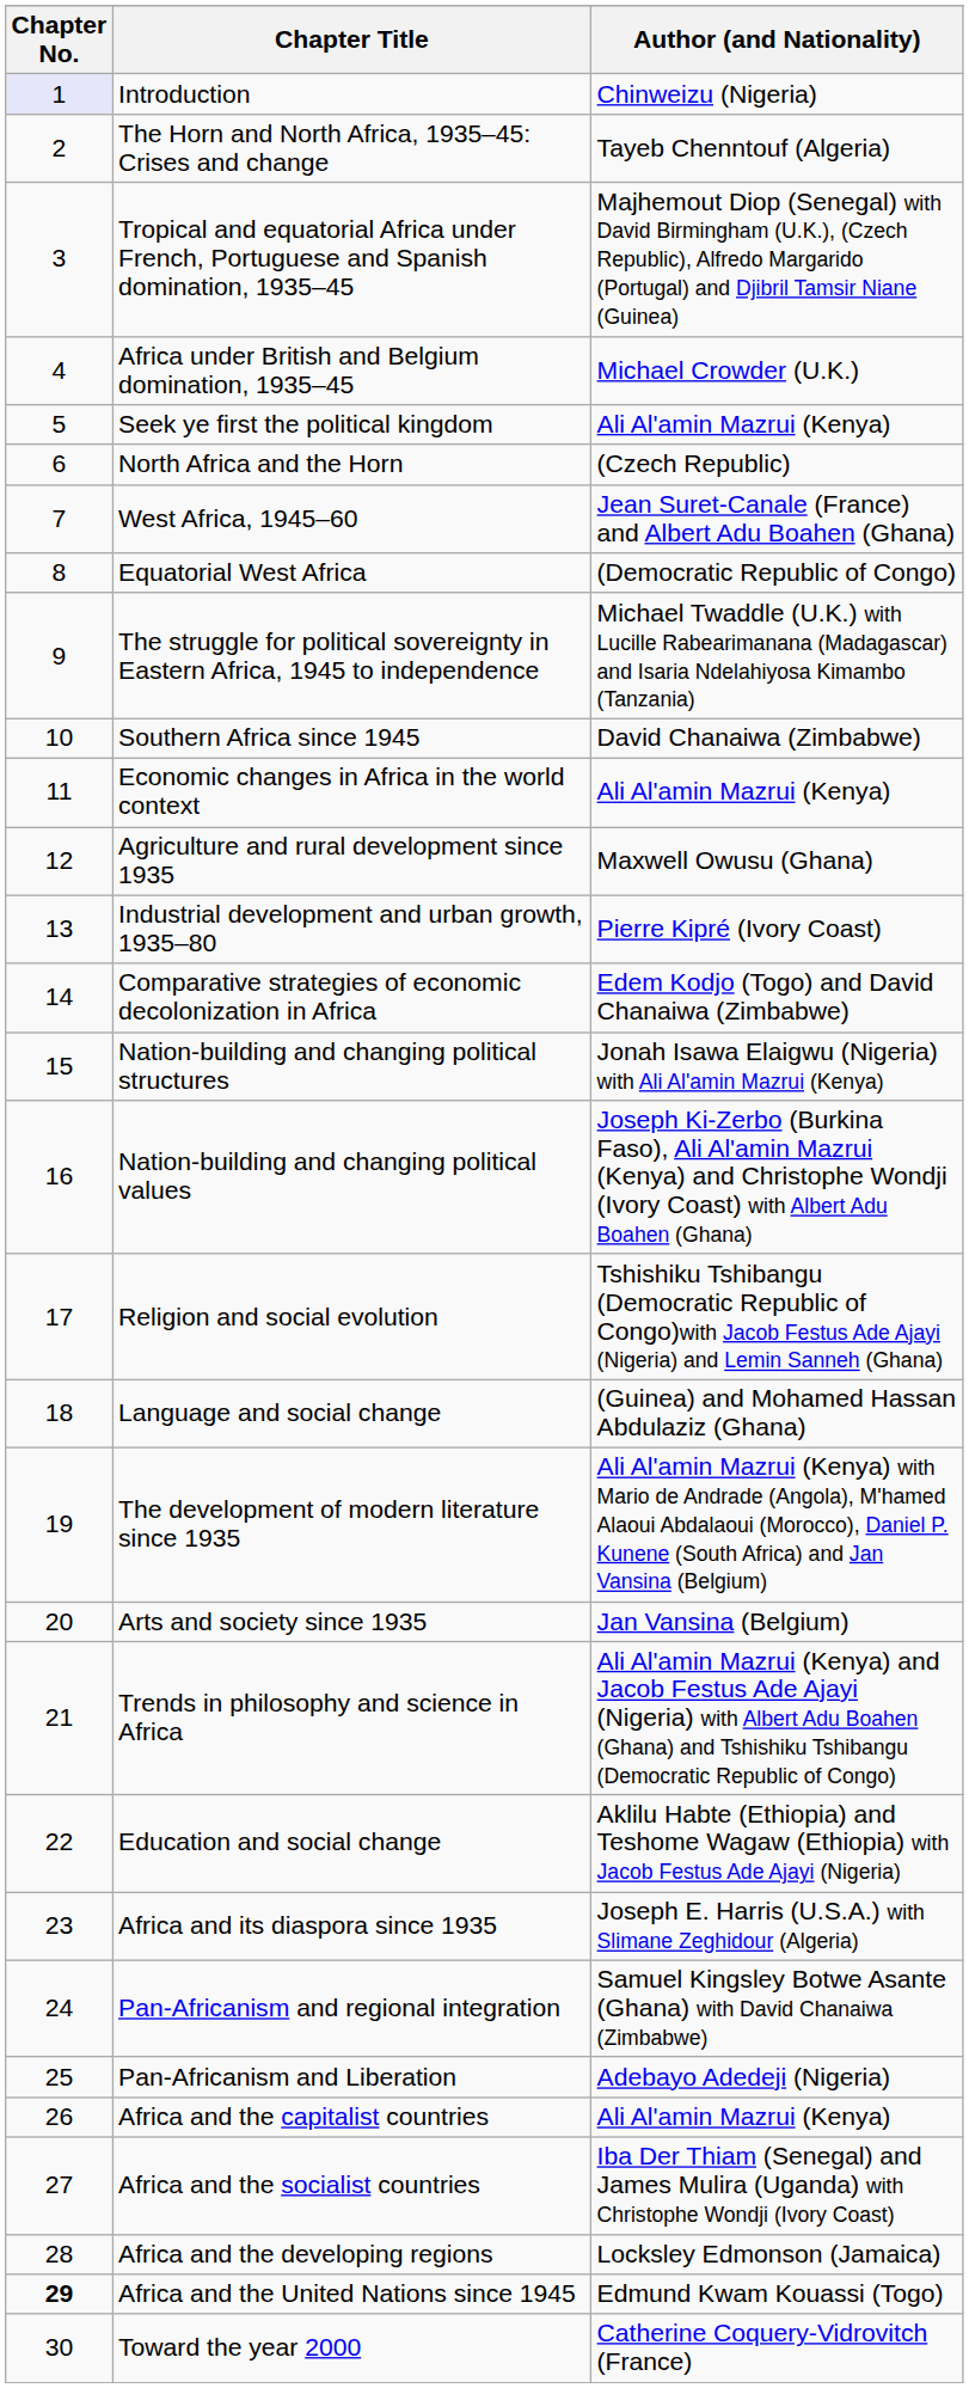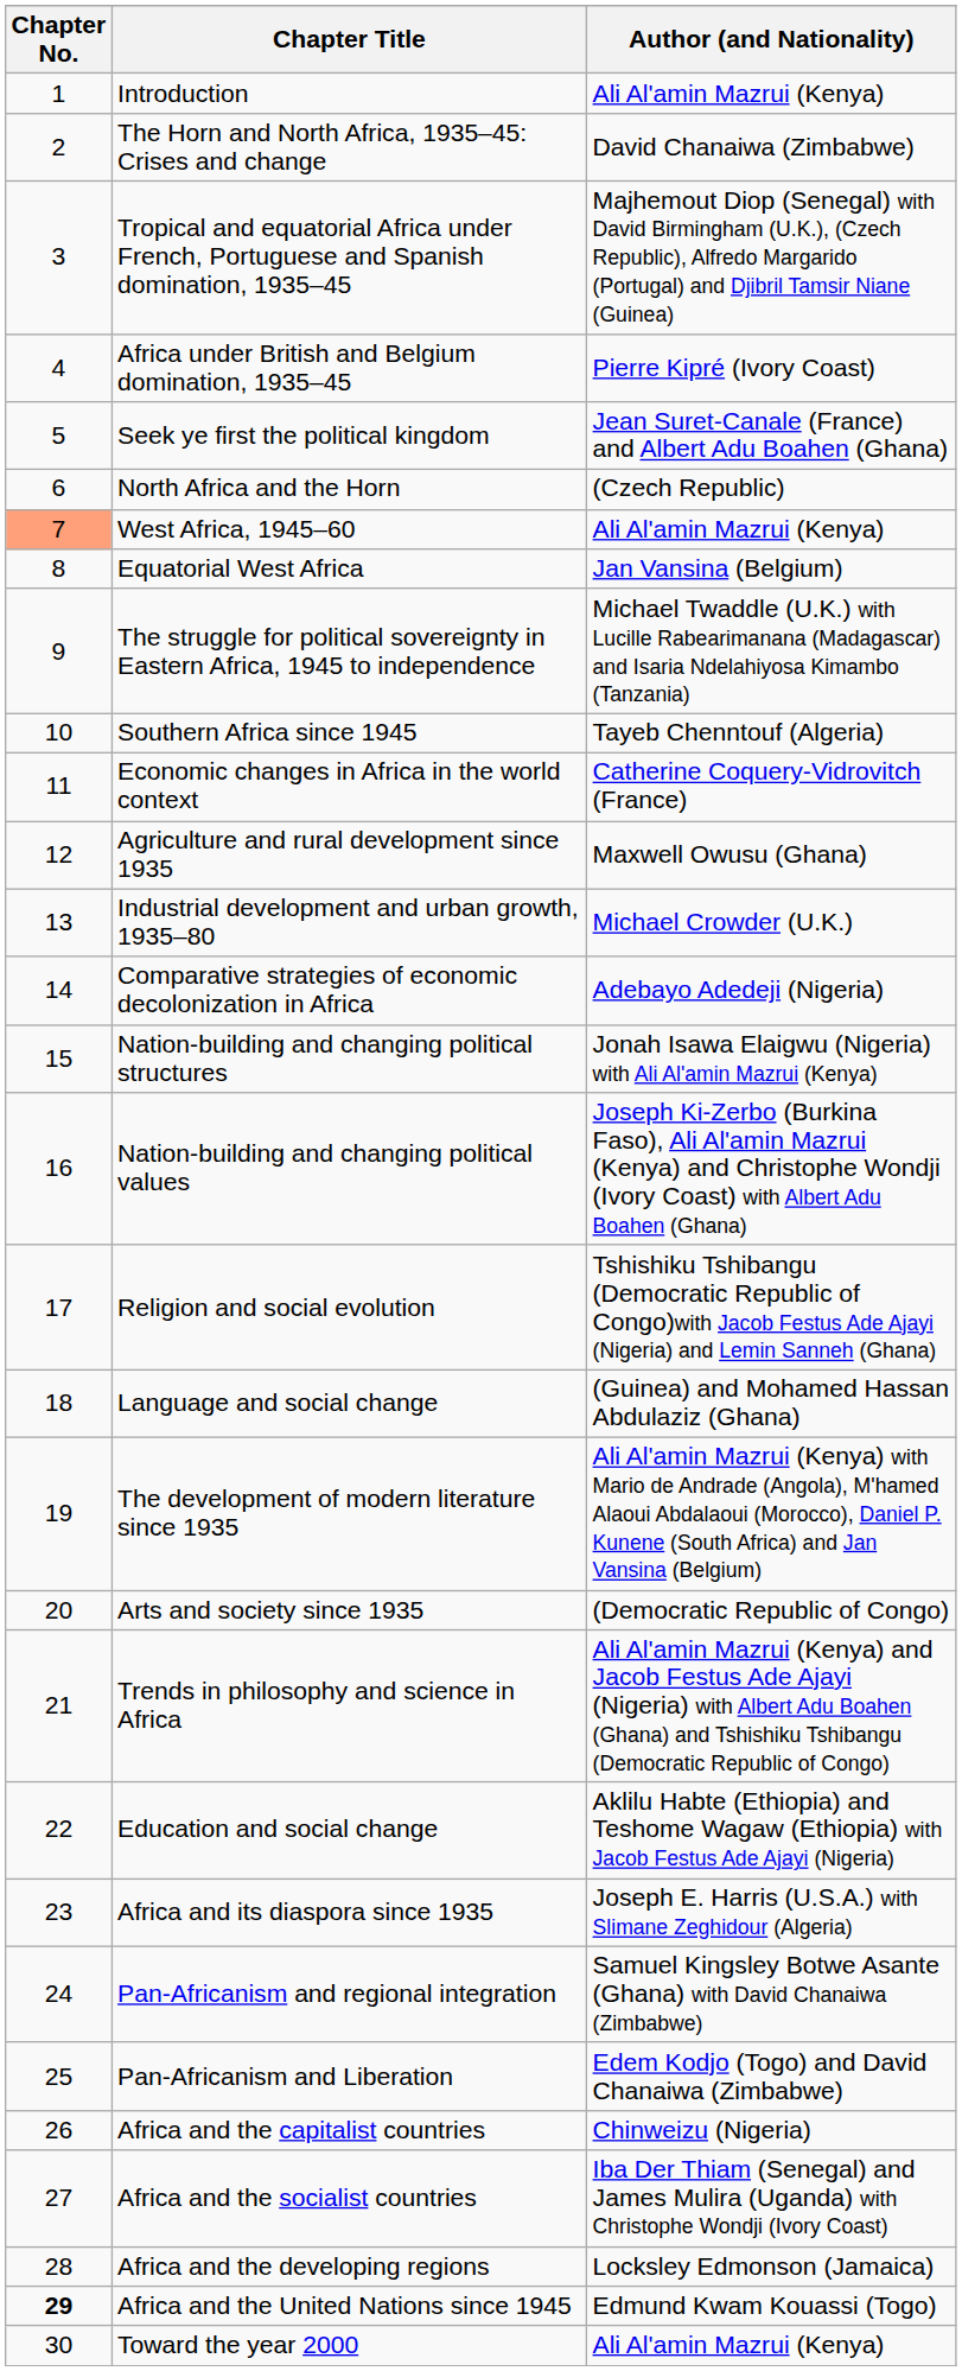 <table class="wikitable mw-collapsible mw-collapsed">
 <tr style="background:#cccccc">
 </tr>
 <tr>
 <th>Chapter No.</th>
 <th width=400>Chapter Title</th>
 <th width=300>Author (and Nationality)</th>
 </tr>
 <tr>
-<td align=center style="background: lavender;">1</td>
+<td align=center>1</td>
 <td>Introduction</td>
-<td><a href='#'>Chinweizu</a> (Nigeria)</td>
+<td><a href='#'>Ali Al'amin Mazrui</a> (Kenya)</td>
 </tr>
 <tr>
 <td align=center>2</td>
 <td>The Horn and North Africa, 1935–45: Crises and change</td>
-<td>Tayeb Chenntouf (Algeria)</td>
+<td>David Chanaiwa (Zimbabwe)</td>
 </tr>
 <tr>
 <td align=center>3</td>
 <td>Tropical and equatorial Africa under French, Portuguese and Spanish domination, 1935–45</td>
 <td>Majhemout Diop (Senegal) <small>with David Birmingham (U.K.),  (Czech Republic), Alfredo Margarido (Portugal) and <a href='#'>Djibril Tamsir Niane</a> (Guinea)</small></td>
 </tr>
 <tr>
 <td align=center>4</td>
 <td>Africa under British and Belgium domination, 1935–45</td>
-<td><a href='#'>Michael Crowder</a> (U.K.)</td>
+<td><a href='#'>Pierre Kipré</a> (Ivory Coast)</td>
 </tr>
 <tr>
 <td align=center>5</td>
 <td>Seek ye first the political kingdom</td>
-<td><a href='#'>Ali Al'amin Mazrui</a> (Kenya)</td>
+<td><a href='#'>Jean Suret-Canale</a> (France) and <a href='#'>Albert Adu Boahen</a> (Ghana)</td>
 </tr>
 <tr>
 <td align=center>6</td>
 <td>North Africa and the Horn</td>
 <td> (Czech Republic)</td>
 </tr>
 <tr>
-<td align=center>7</td>
+<td align=center style="background: lightsalmon;">7</td>
 <td>West Africa, 1945–60</td>
-<td><a href='#'>Jean Suret-Canale</a> (France) and <a href='#'>Albert Adu Boahen</a> (Ghana)</td>
+<td><a href='#'>Ali Al'amin Mazrui</a> (Kenya)</td>
 </tr>
 <tr>
 <td align=center>8</td>
 <td>Equatorial West Africa</td>
-<td> (Democratic Republic of Congo)</td>
+<td><a href='#'>Jan Vansina</a> (Belgium)</td>
 </tr>
 <tr>
 <td align=center>9</td>
 <td>The struggle for political sovereignty in Eastern Africa, 1945 to independence</td>
 <td>Michael Twaddle (U.K.) <small>with Lucille Rabearimanana (Madagascar) and Isaria Ndelahiyosa Kimambo (Tanzania)</small></td>
 </tr>
 <tr>
 <td align=center>10</td>
 <td>Southern Africa since 1945</td>
-<td>David Chanaiwa (Zimbabwe)</td>
+<td>Tayeb Chenntouf (Algeria)</td>
 </tr>
 <tr>
 <td align=center>11</td>
 <td>Economic changes in Africa in the world context</td>
-<td><a href='#'>Ali Al'amin Mazrui</a> (Kenya)</td>
+<td><a href='#'>Catherine Coquery-Vidrovitch</a> (France)</td>
 </tr>
 <tr>
 <td align=center>12</td>
 <td>Agriculture and rural development since 1935</td>
 <td>Maxwell Owusu (Ghana)</td>
 </tr>
 <tr>
 <td align=center>13</td>
 <td>Industrial development and urban growth, 1935–80</td>
-<td><a href='#'>Pierre Kipré</a> (Ivory Coast)</td>
+<td><a href='#'>Michael Crowder</a> (U.K.)</td>
 </tr>
 <tr>
 <td align=center>14</td>
 <td>Comparative strategies of economic decolonization in Africa</td>
-<td><a href='#'>Edem Kodjo</a> (Togo) and David Chanaiwa (Zimbabwe)</td>
+<td><a href='#'>Adebayo Adedeji</a> (Nigeria)</td>
 </tr>
 <tr>
 <td align=center>15</td>
 <td>Nation-building and changing political structures</td>
 <td>Jonah Isawa Elaigwu (Nigeria) <small>with <a href='#'>Ali Al'amin Mazrui</a> (Kenya)</small></td>
 </tr>
 <tr>
 <td align=center>16</td>
 <td>Nation-building and changing political values</td>
 <td><a href='#'>Joseph Ki-Zerbo</a> (Burkina Faso), <a href='#'>Ali Al'amin Mazrui</a> (Kenya) and Christophe Wondji (Ivory Coast) <small>with <a href='#'>Albert Adu Boahen</a> (Ghana)</small></td>
 </tr>
 <tr>
 <td align=center>17</td>
 <td>Religion and social evolution</td>
 <td>Tshishiku Tshibangu (Democratic Republic of Congo)<small>with <a href='#'>Jacob Festus Ade Ajayi</a> (Nigeria) and <a href='#'>Lemin Sanneh</a> (Ghana)</small></td>
 </tr>
 <tr>
 <td align=center>18</td>
 <td>Language and social change</td>
 <td> (Guinea) and Mohamed Hassan Abdulaziz (Ghana)</td>
 </tr>
 <tr>
 <td align=center>19</td>
 <td>The development of modern literature since 1935</td>
 <td><a href='#'>Ali Al'amin Mazrui</a> (Kenya) <small>with Mario de Andrade (Angola), M'hamed Alaoui Abdalaoui (Morocco), <a href='#'>Daniel P. Kunene</a> (South Africa) and <a href='#'>Jan Vansina</a> (Belgium)</small></td>
 </tr>
 <tr>
 <td align=center>20</td>
 <td>Arts and society since 1935</td>
-<td><a href='#'>Jan Vansina</a> (Belgium)</td>
+<td> (Democratic Republic of Congo)</td>
 </tr>
 <tr>
 <td align=center>21</td>
 <td>Trends in philosophy and science in Africa</td>
 <td><a href='#'>Ali Al'amin Mazrui</a> (Kenya) and <a href='#'>Jacob Festus Ade Ajayi</a> (Nigeria) <small>with <a href='#'>Albert Adu Boahen</a> (Ghana) and Tshishiku Tshibangu (Democratic Republic of Congo)</small></td>
 </tr>
 <tr>
 <td align=center>22</td>
 <td>Education and social change</td>
 <td>Aklilu Habte (Ethiopia) and Teshome Wagaw (Ethiopia) <small>with <a href='#'>Jacob Festus Ade Ajayi</a> (Nigeria)</small></td>
 </tr>
 <tr>
 <td align=center>23</td>
 <td>Africa and its diaspora since 1935</td>
 <td>Joseph E. Harris (U.S.A.) <small>with <a href='#'>Slimane Zeghidour</a> (Algeria)</small></td>
 </tr>
 <tr>
 <td align=center>24</td>
 <td><a href='#'>Pan-Africanism</a> and regional integration</td>
 <td>Samuel Kingsley Botwe Asante (Ghana) <small>with David Chanaiwa (Zimbabwe)</small></td>
 </tr>
 <tr>
 <td align=center>25</td>
 <td>Pan-Africanism and Liberation</td>
-<td><a href='#'>Adebayo Adedeji</a> (Nigeria)</td>
+<td><a href='#'>Edem Kodjo</a> (Togo) and David Chanaiwa (Zimbabwe)</td>
 </tr>
 <tr>
 <td align=center>26</td>
 <td>Africa and the <a href='#'>capitalist</a> countries</td>
-<td><a href='#'>Ali Al'amin Mazrui</a> (Kenya)</td>
+<td><a href='#'>Chinweizu</a> (Nigeria)</td>
 </tr>
 <tr>
 <td align=center>27</td>
 <td>Africa and the <a href='#'>socialist</a> countries</td>
 <td><a href='#'>Iba Der Thiam</a> (Senegal) and James Mulira (Uganda) <small>with Christophe Wondji (Ivory Coast)</small></td>
 </tr>
 <tr>
 <td align=center>28</td>
 <td>Africa and the developing regions</td>
 <td>Locksley Edmonson (Jamaica)</td>
 </tr>
 <tr>
 <td align=center><strong>29</strong></td>
 <td>Africa and the United Nations since 1945</td>
 <td>Edmund Kwam Kouassi (Togo)</td>
 </tr>
 <tr>
 <td align=center>30</td>
 <td>Toward the year <a href='#'>2000</a></td>
-<td><a href='#'>Catherine Coquery-Vidrovitch</a> (France)</td>
+<td><a href='#'>Ali Al'amin Mazrui</a> (Kenya)</td>
 </tr>
 <tr>
 </tr>
 </table>
